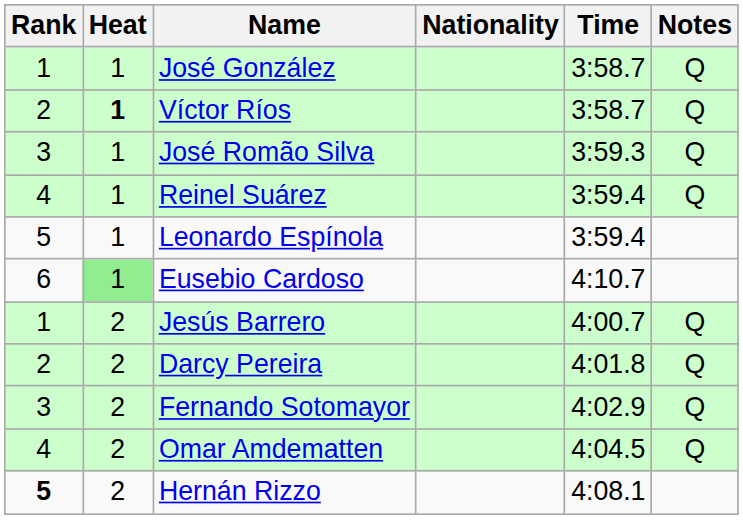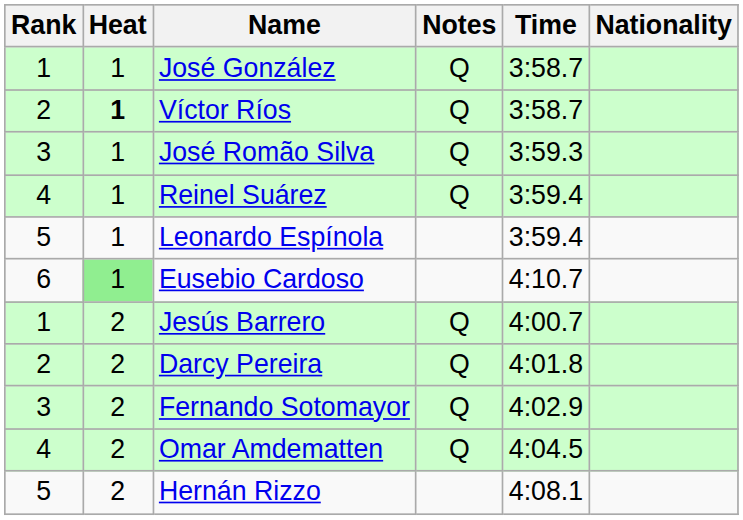 <table class="wikitable sortable" style="text-align:center">
 <tr>
 <th>Rank</th>
 <th>Heat</th>
 <th>Name</th>
+<th>Notes</th>
+<th>Time</th>
 <th>Nationality</th>
-<th>Time</th>
-<th>Notes</th>
 </tr>
 <tr bgcolor=ccffcc>
 <td>1</td>
 <td>1</td>
 <td align=left><a href='#'>José González</a></td>
+<td>Q</td>
+<td>3:58.7</td>
 <td align=left></td>
-<td>3:58.7</td>
-<td>Q</td>
 </tr>
 <tr bgcolor=ccffcc>
 <td>2</td>
 <td><strong>1</strong></td>
 <td align=left><a href='#'>Víctor Ríos</a></td>
+<td>Q</td>
+<td>3:58.7</td>
 <td align=left></td>
-<td>3:58.7</td>
-<td>Q</td>
 </tr>
 <tr bgcolor=ccffcc>
 <td>3</td>
 <td>1</td>
 <td align=left><a href='#'>José Romão Silva</a></td>
+<td>Q</td>
+<td>3:59.3</td>
 <td align=left></td>
-<td>3:59.3</td>
-<td>Q</td>
 </tr>
 <tr bgcolor=ccffcc>
 <td>4</td>
 <td>1</td>
 <td align=left><a href='#'>Reinel Suárez</a></td>
+<td>Q</td>
+<td>3:59.4</td>
 <td align=left></td>
-<td>3:59.4</td>
-<td>Q</td>
 </tr>
 <tr>
 <td>5</td>
 <td>1</td>
 <td align=left><a href='#'>Leonardo Espínola</a></td>
+<td></td>
+<td>3:59.4</td>
 <td align=left></td>
-<td>3:59.4</td>
-<td></td>
 </tr>
 <tr>
 <td>6</td>
 <td style="background: lightgreen;">1</td>
 <td align=left><a href='#'>Eusebio Cardoso</a></td>
+<td></td>
+<td>4:10.7</td>
 <td align=left></td>
-<td>4:10.7</td>
-<td></td>
 </tr>
 <tr bgcolor=ccffcc>
 <td>1</td>
 <td>2</td>
 <td align=left><a href='#'>Jesús Barrero</a></td>
+<td>Q</td>
+<td>4:00.7</td>
 <td align=left></td>
-<td>4:00.7</td>
-<td>Q</td>
 </tr>
 <tr bgcolor=ccffcc>
 <td>2</td>
 <td>2</td>
 <td align=left><a href='#'>Darcy Pereira</a></td>
+<td>Q</td>
+<td>4:01.8</td>
 <td align=left></td>
-<td>4:01.8</td>
-<td>Q</td>
 </tr>
 <tr bgcolor=ccffcc>
 <td>3</td>
 <td>2</td>
 <td align=left><a href='#'>Fernando Sotomayor</a></td>
+<td>Q</td>
+<td>4:02.9</td>
 <td align=left></td>
-<td>4:02.9</td>
-<td>Q</td>
 </tr>
 <tr bgcolor=ccffcc>
 <td>4</td>
 <td>2</td>
 <td align=left><a href='#'>Omar Amdematten</a></td>
+<td>Q</td>
+<td>4:04.5</td>
 <td align=left></td>
-<td>4:04.5</td>
-<td>Q</td>
 </tr>
 <tr>
-<td><strong>5</strong></td>
+<td>5</td>
 <td>2</td>
 <td align=left><a href='#'>Hernán Rizzo</a></td>
+<td></td>
+<td>4:08.1</td>
 <td align=left></td>
-<td>4:08.1</td>
-<td></td>
 </tr>
 </table>
